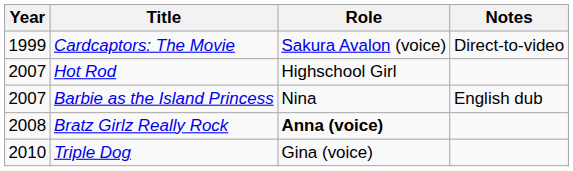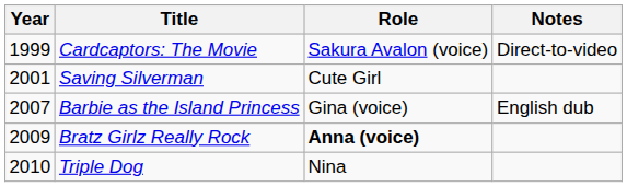 <table class="wikitable sortable">
 <tr>
 <th>Year</th>
 <th>Title</th>
 <th>Role</th>
 <th>Notes</th>
 </tr>
 <tr>
 <td>1999</td>
 <td><em><a href='#'>Cardcaptors: The Movie</a></em></td>
 <td><a href='#'>Sakura Avalon</a> (voice)</td>
 <td>Direct-to-video</td>
 </tr>
 <tr>
-<td>2007</td>
-<td><em><a href='#'>Hot Rod</a></em></td>
-<td>Highschool Girl</td>
+<td>2001</td>
+<td><em><a href='#'>Saving Silverman</a></em></td>
+<td>Cute Girl</td>
 <td></td>
 </tr>
 <tr>
 <td>2007</td>
 <td><em><a href='#'>Barbie as the Island Princess</a></em></td>
-<td>Nina</td>
+<td>Gina (voice)</td>
 <td>English dub</td>
 </tr>
 <tr>
-<td>2008</td>
+<td>2009</td>
 <td><em><a href='#'>Bratz Girlz Really Rock</a></em></td>
 <td><strong>Anna (voice)</strong></td>
 <td></td>
 </tr>
 <tr>
 <td>2010</td>
 <td><em><a href='#'>Triple Dog</a></em></td>
-<td>Gina (voice)</td>
+<td>Nina</td>
 <td></td>
 </tr>
 </table>
